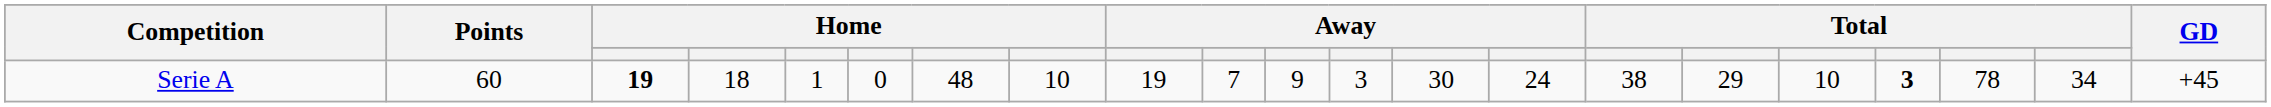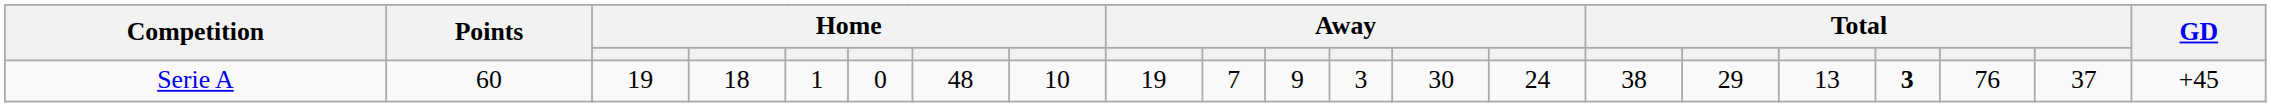 <table class="wikitable" style="font-size:90%;width:100%;margin:auto;clear:both;text-align:center;">
 <tr>
 <th rowspan="2">Competition</th>
 <th rowspan="2">Points</th>
 <th colspan="6">Home</th>
 <th colspan="6">Away</th>
 <th colspan="6">Total</th>
 <th rowspan="2"><a href='#'>GD</a></th>
 </tr>
 <tr>
 <th></th>
 <th></th>
 <th></th>
 <th></th>
 <th></th>
 <th></th>
 <th></th>
 <th></th>
 <th></th>
 <th></th>
 <th></th>
 <th></th>
 <th></th>
 <th></th>
 <th></th>
 <th></th>
 <th></th>
 <th></th>
 </tr>
 <tr>
 <td><a href='#'>Serie A</a></td>
 <td>60</td>
-<td><strong>19</strong></td>
+<td>19</td>
 <td>18</td>
 <td>1</td>
 <td>0</td>
 <td>48</td>
 <td>10</td>
 <td>19</td>
 <td>7</td>
 <td>9</td>
 <td>3</td>
 <td>30</td>
 <td>24</td>
 <td>38</td>
 <td>29</td>
-<td>10</td>
+<td>13</td>
 <td><strong>3</strong></td>
-<td>78</td>
-<td>34</td>
+<td>76</td>
+<td>37</td>
 <td>+45</td>
 </tr>
 </table>
